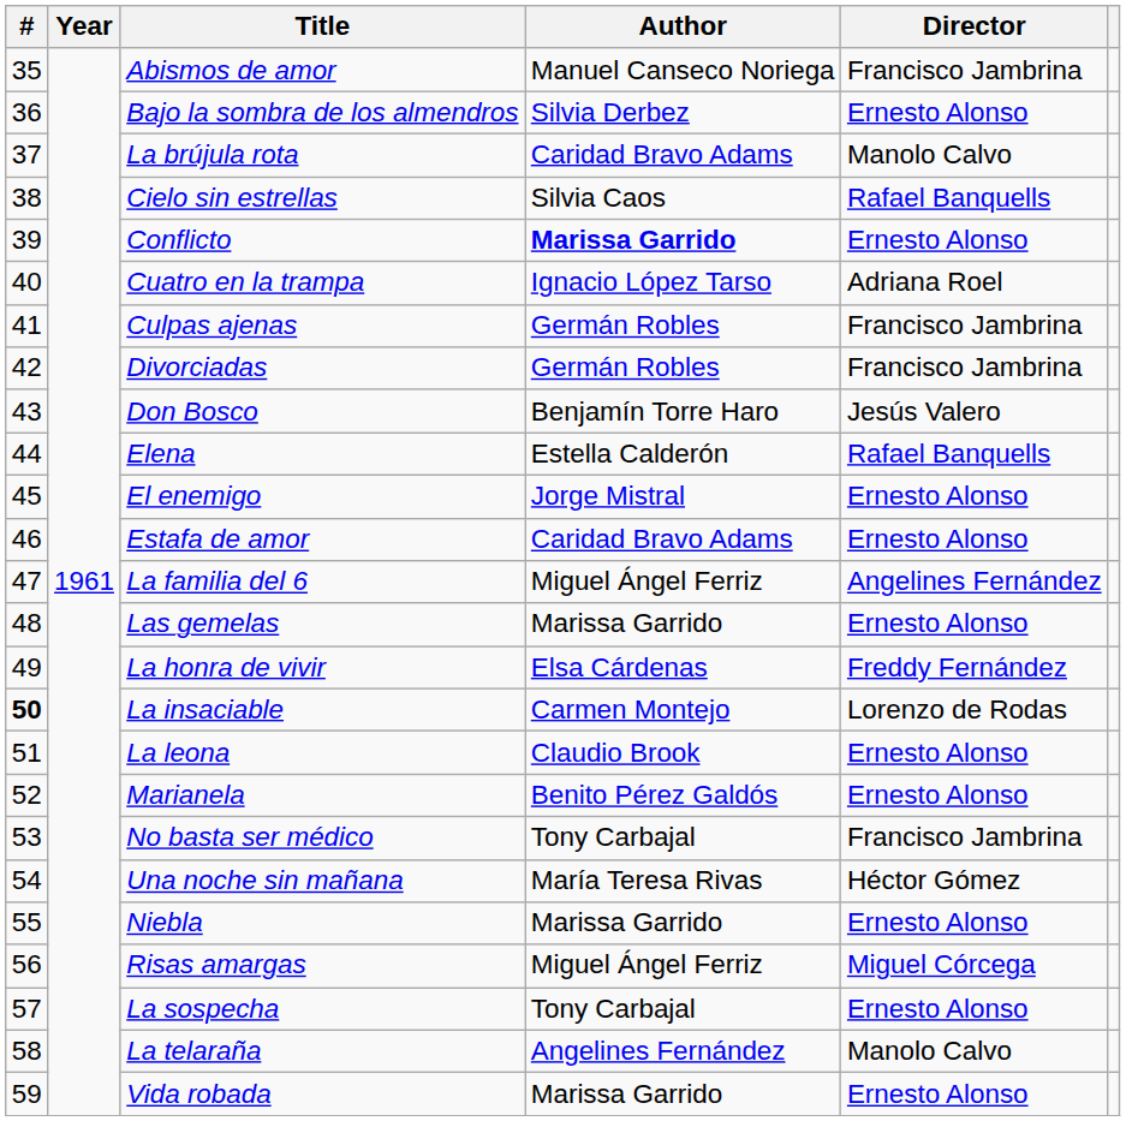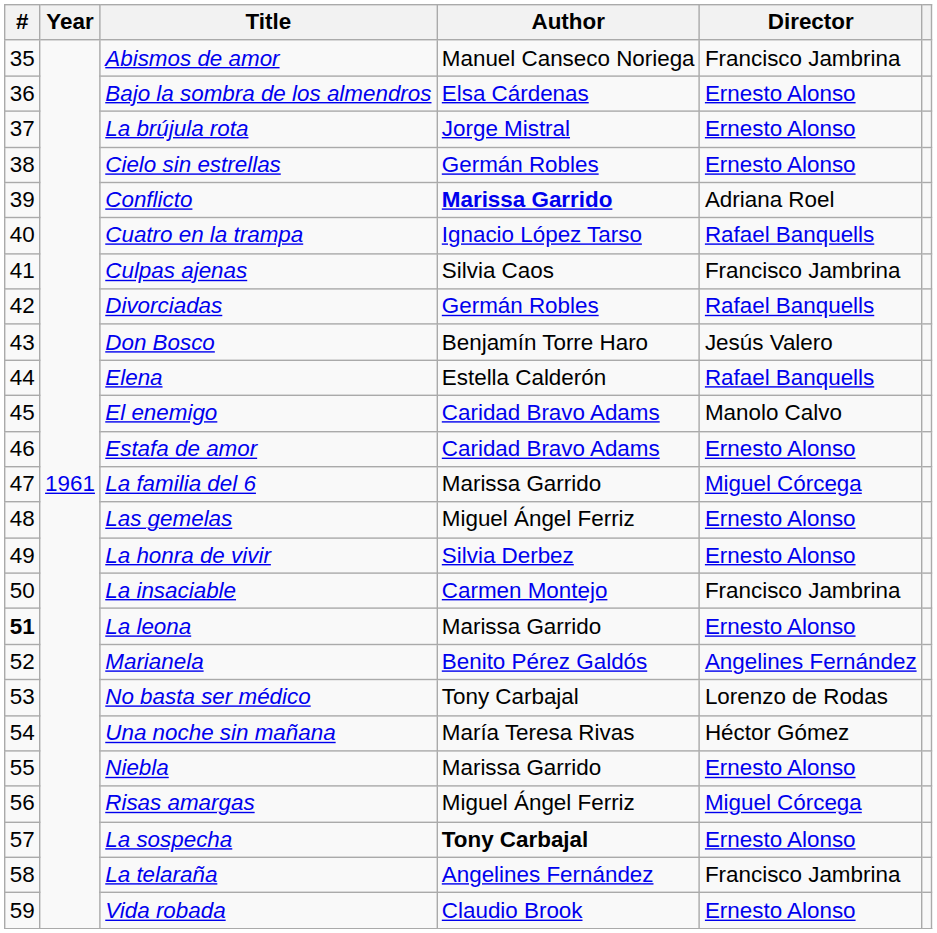 <table class="wikitable sortable">
 <tr>
 <th>#</th>
 <th>Year</th>
 <th>Title</th>
 <th>Author</th>
 <th>Director</th>
 <th></th>
 </tr>
 <tr>
 <td>35</td>
 <td rowspan="26"><a href='#'>1961</a></td>
 <td><em><a href='#'>Abismos de amor</a></em></td>
 <td>Manuel Canseco Noriega</td>
 <td>Francisco Jambrina</td>
 <td></td>
 </tr>
 <tr>
 <td>36</td>
 <td><em><a href='#'>Bajo la sombra de los almendros</a></em></td>
-<td><a href='#'>Silvia Derbez</a></td>
+<td><a href='#'>Elsa Cárdenas</a></td>
 <td><a href='#'>Ernesto Alonso</a></td>
 <td></td>
 </tr>
 <tr>
 <td>37</td>
 <td><em><a href='#'>La brújula rota</a></em></td>
-<td><a href='#'>Caridad Bravo Adams</a></td>
-<td>Manolo Calvo</td>
+<td><a href='#'>Jorge Mistral</a></td>
+<td><a href='#'>Ernesto Alonso</a></td>
 <td></td>
 </tr>
 <tr>
 <td>38</td>
 <td><em><a href='#'>Cielo sin estrellas</a></em></td>
-<td>Silvia Caos</td>
-<td><a href='#'>Rafael Banquells</a></td>
+<td><a href='#'>Germán Robles</a></td>
+<td><a href='#'>Ernesto Alonso</a></td>
 <td></td>
 </tr>
 <tr>
 <td>39</td>
 <td><em><a href='#'>Conflicto</a></em></td>
 <td><strong><a href='#'>Marissa Garrido</a></strong></td>
-<td><a href='#'>Ernesto Alonso</a></td>
+<td>Adriana Roel</td>
 <td></td>
 </tr>
 <tr>
 <td>40</td>
 <td><em><a href='#'>Cuatro en la trampa</a></em></td>
 <td><a href='#'>Ignacio López Tarso</a></td>
-<td>Adriana Roel</td>
+<td><a href='#'>Rafael Banquells</a></td>
 <td></td>
 </tr>
 <tr>
 <td>41</td>
 <td><em><a href='#'>Culpas ajenas</a></em></td>
-<td><a href='#'>Germán Robles</a></td>
+<td>Silvia Caos</td>
 <td>Francisco Jambrina</td>
 <td></td>
 </tr>
 <tr>
 <td>42</td>
 <td><em><a href='#'>Divorciadas</a></em></td>
 <td><a href='#'>Germán Robles</a></td>
-<td>Francisco Jambrina</td>
+<td><a href='#'>Rafael Banquells</a></td>
 <td></td>
 </tr>
 <tr>
 <td>43</td>
 <td><em><a href='#'>Don Bosco</a></em></td>
 <td>Benjamín Torre Haro</td>
 <td>Jesús Valero</td>
 <td></td>
 </tr>
 <tr>
 <td>44</td>
 <td><em><a href='#'>Elena</a></em></td>
 <td>Estella Calderón</td>
 <td><a href='#'>Rafael Banquells</a></td>
 <td></td>
 </tr>
 <tr>
 <td>45</td>
 <td><em><a href='#'>El enemigo</a></em></td>
-<td><a href='#'>Jorge Mistral</a></td>
-<td><a href='#'>Ernesto Alonso</a></td>
+<td><a href='#'>Caridad Bravo Adams</a></td>
+<td>Manolo Calvo</td>
 <td></td>
 </tr>
 <tr>
 <td>46</td>
 <td><em><a href='#'>Estafa de amor</a></em></td>
 <td><a href='#'>Caridad Bravo Adams</a></td>
 <td><a href='#'>Ernesto Alonso</a></td>
 <td></td>
 </tr>
 <tr>
 <td>47</td>
 <td><em><a href='#'>La familia del 6</a></em></td>
-<td>Miguel Ángel Ferriz</td>
-<td><a href='#'>Angelines Fernández</a></td>
+<td>Marissa Garrido</td>
+<td><a href='#'>Miguel Córcega</a></td>
 <td></td>
 </tr>
 <tr>
 <td>48</td>
 <td><em><a href='#'>Las gemelas</a></em></td>
-<td>Marissa Garrido</td>
+<td>Miguel Ángel Ferriz</td>
 <td><a href='#'>Ernesto Alonso</a></td>
 <td></td>
 </tr>
 <tr>
 <td>49</td>
 <td><em><a href='#'>La honra de vivir</a></em></td>
-<td><a href='#'>Elsa Cárdenas</a></td>
-<td><a href='#'>Freddy Fernández</a></td>
+<td><a href='#'>Silvia Derbez</a></td>
+<td><a href='#'>Ernesto Alonso</a></td>
 <td></td>
 </tr>
 <tr>
-<td><strong>50</strong></td>
+<td>50</td>
 <td><em><a href='#'>La insaciable</a></em></td>
 <td><a href='#'>Carmen Montejo</a></td>
-<td>Lorenzo de Rodas</td>
+<td>Francisco Jambrina</td>
 <td></td>
 </tr>
 <tr>
-<td>51</td>
+<td><strong>51</strong></td>
 <td><em><a href='#'>La leona</a></em></td>
-<td><a href='#'>Claudio Brook</a></td>
+<td>Marissa Garrido</td>
 <td><a href='#'>Ernesto Alonso</a></td>
 <td></td>
 </tr>
 <tr>
 <td>52</td>
 <td><em><a href='#'>Marianela</a></em></td>
 <td><a href='#'>Benito Pérez Galdós</a></td>
-<td><a href='#'>Ernesto Alonso</a></td>
+<td><a href='#'>Angelines Fernández</a></td>
 <td></td>
 </tr>
 <tr>
 <td>53</td>
 <td><em><a href='#'>No basta ser médico</a></em></td>
 <td>Tony Carbajal</td>
-<td>Francisco Jambrina</td>
+<td>Lorenzo de Rodas</td>
 <td></td>
 </tr>
 <tr>
 <td>54</td>
 <td><em><a href='#'>Una noche sin mañana</a></em></td>
 <td>María Teresa Rivas</td>
 <td>Héctor Gómez</td>
 <td></td>
 </tr>
 <tr>
 <td>55</td>
 <td><em><a href='#'>Niebla</a></em></td>
 <td>Marissa Garrido</td>
 <td><a href='#'>Ernesto Alonso</a></td>
 <td></td>
 </tr>
 <tr>
 <td>56</td>
 <td><em><a href='#'>Risas amargas</a></em></td>
 <td>Miguel Ángel Ferriz</td>
 <td><a href='#'>Miguel Córcega</a></td>
 <td></td>
 </tr>
 <tr>
 <td>57</td>
 <td><em><a href='#'>La sospecha</a></em></td>
-<td>Tony Carbajal</td>
+<td><strong>Tony Carbajal</strong></td>
 <td><a href='#'>Ernesto Alonso</a></td>
 <td></td>
 </tr>
 <tr>
 <td>58</td>
 <td><em><a href='#'>La telaraña</a></em></td>
 <td><a href='#'>Angelines Fernández</a></td>
-<td>Manolo Calvo</td>
+<td>Francisco Jambrina</td>
 <td></td>
 </tr>
 <tr>
 <td>59</td>
 <td><em><a href='#'>Vida robada</a></em></td>
-<td>Marissa Garrido</td>
+<td><a href='#'>Claudio Brook</a></td>
 <td><a href='#'>Ernesto Alonso</a></td>
 <td></td>
 </tr>
 <tr>
 </tr>
 </table>
